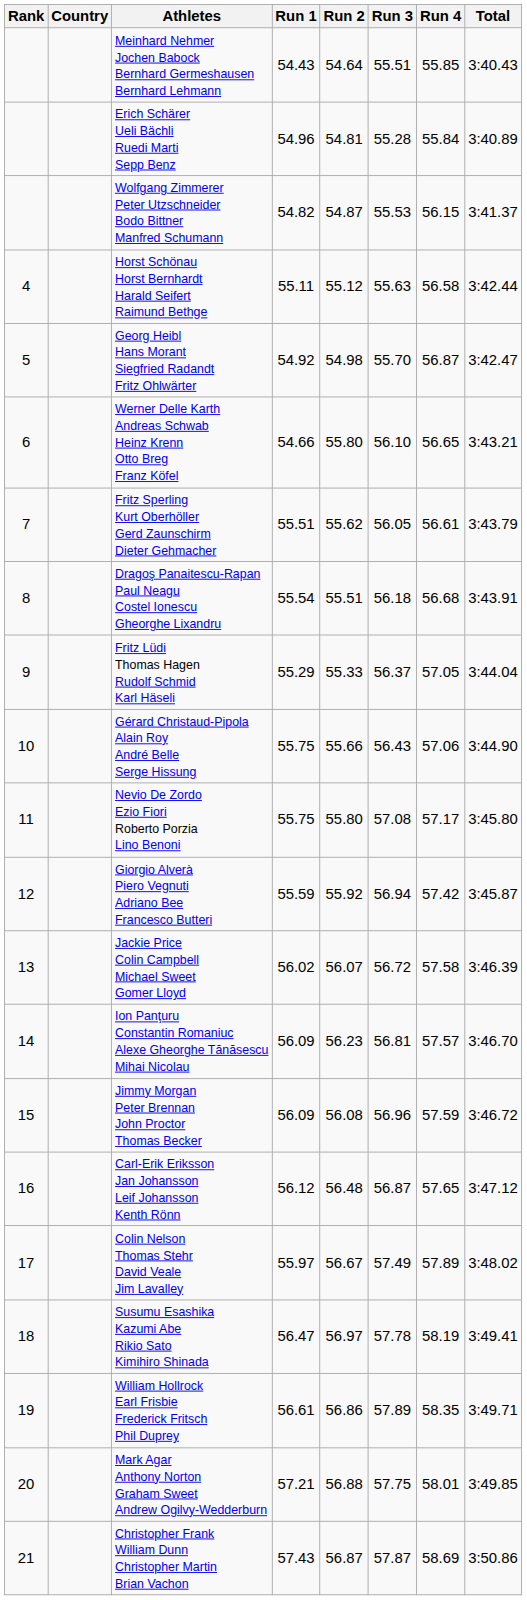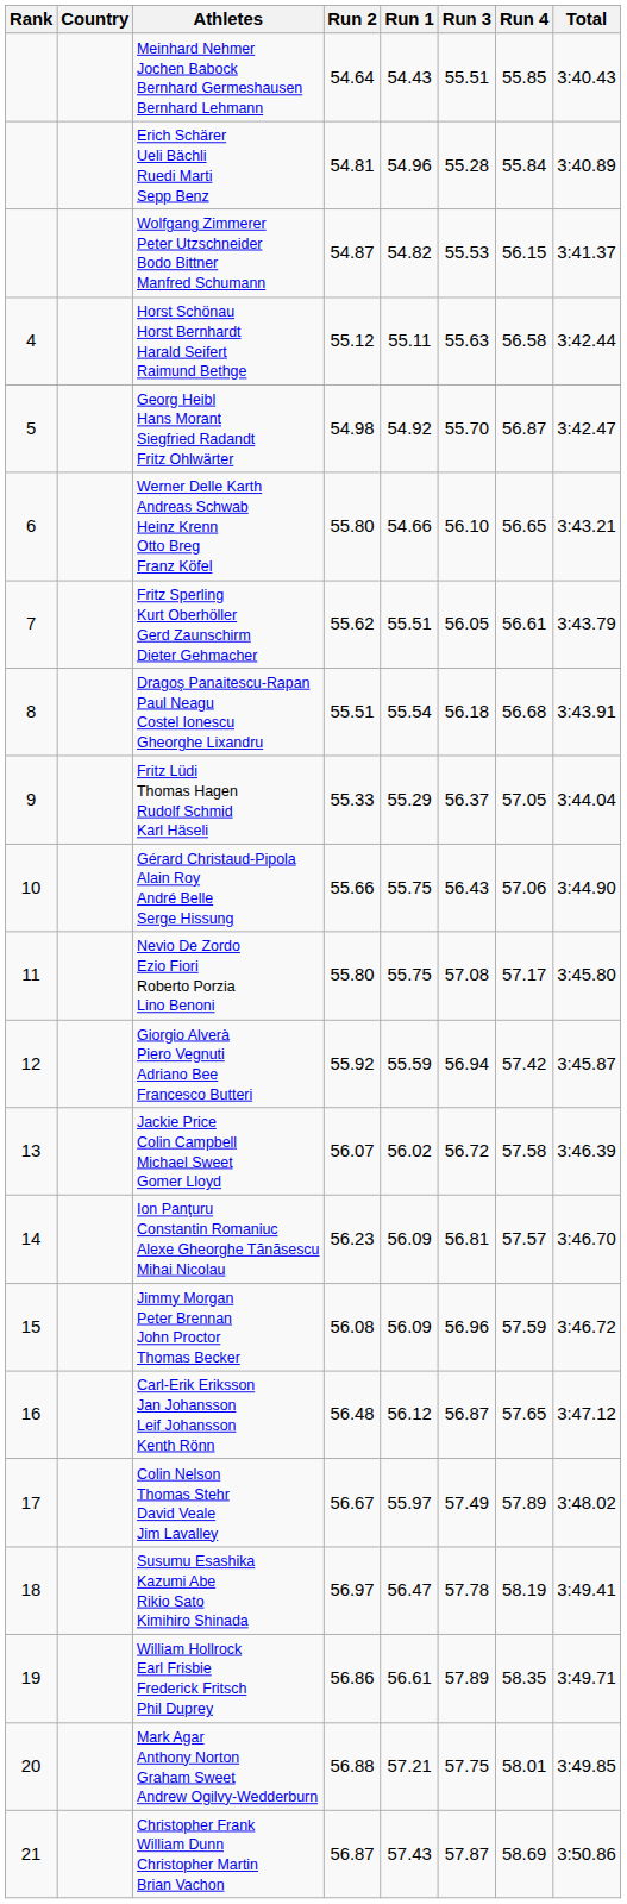 <table class="wikitable sortable" style="text-align:center">
 <tr>
 <th>Rank</th>
 <th>Country</th>
 <th>Athletes</th>
+<th>Run 2</th>
 <th>Run 1</th>
-<th>Run 2</th>
 <th>Run 3</th>
 <th>Run 4</th>
 <th>Total</th>
 </tr>
 <tr>
 <td></td>
 <td align=left></td>
 <td align=left><small> <a href='#'>Meinhard Nehmer</a> <br> <a href='#'>Jochen Babock</a> <br> <a href='#'>Bernhard Germeshausen</a> <br> <a href='#'>Bernhard Lehmann</a> </small></td>
+<td>54.64</td>
 <td>54.43</td>
-<td>54.64</td>
 <td>55.51</td>
 <td>55.85</td>
 <td>3:40.43</td>
 </tr>
 <tr>
 <td></td>
 <td align=left></td>
 <td align=left><small> <a href='#'>Erich Schärer</a> <br> <a href='#'>Ueli Bächli</a> <br> <a href='#'>Ruedi Marti</a> <br> <a href='#'>Sepp Benz</a> </small></td>
+<td>54.81</td>
 <td>54.96</td>
-<td>54.81</td>
 <td>55.28</td>
 <td>55.84</td>
 <td>3:40.89</td>
 </tr>
 <tr>
 <td></td>
 <td align=left></td>
 <td align=left><small> <a href='#'>Wolfgang Zimmerer</a> <br> <a href='#'>Peter Utzschneider</a> <br> <a href='#'>Bodo Bittner</a> <br> <a href='#'>Manfred Schumann</a> </small></td>
+<td>54.87</td>
 <td>54.82</td>
-<td>54.87</td>
 <td>55.53</td>
 <td>56.15</td>
 <td>3:41.37</td>
 </tr>
 <tr>
 <td>4</td>
 <td align=left></td>
 <td align=left><small> <a href='#'>Horst Schönau</a> <br> <a href='#'>Horst Bernhardt</a> <br> <a href='#'>Harald Seifert</a> <br> <a href='#'>Raimund Bethge</a></small></td>
+<td>55.12</td>
 <td>55.11</td>
-<td>55.12</td>
 <td>55.63</td>
 <td>56.58</td>
 <td>3:42.44</td>
 </tr>
 <tr>
 <td>5</td>
 <td align=left></td>
 <td align=left><small> <a href='#'>Georg Heibl</a> <br> <a href='#'>Hans Morant</a> <br> <a href='#'>Siegfried Radandt</a> <br> <a href='#'>Fritz Ohlwärter</a></small></td>
+<td>54.98</td>
 <td>54.92</td>
-<td>54.98</td>
 <td>55.70</td>
 <td>56.87</td>
 <td>3:42.47</td>
 </tr>
 <tr>
 <td>6</td>
 <td align=left></td>
 <td align=left><small> <a href='#'>Werner Delle Karth</a> <br> <a href='#'>Andreas Schwab</a> <br> <a href='#'>Heinz Krenn</a> <br> <a href='#'>Otto Breg</a><br> <a href='#'>Franz Köfel</a> </small></td>
+<td>55.80</td>
 <td>54.66</td>
-<td>55.80</td>
 <td>56.10</td>
 <td>56.65</td>
 <td>3:43.21</td>
 </tr>
 <tr>
 <td>7</td>
 <td align=left></td>
 <td align=left><small> <a href='#'>Fritz Sperling</a> <br> <a href='#'>Kurt Oberhöller</a> <br> <a href='#'>Gerd Zaunschirm</a> <br> <a href='#'>Dieter Gehmacher</a> </small></td>
+<td>55.62</td>
 <td>55.51</td>
-<td>55.62</td>
 <td>56.05</td>
 <td>56.61</td>
 <td>3:43.79</td>
 </tr>
 <tr>
 <td>8</td>
 <td align=left></td>
 <td align=left><small> <a href='#'>Dragoş Panaitescu-Rapan</a> <br> <a href='#'>Paul Neagu</a> <br> <a href='#'>Costel Ionescu</a> <br> <a href='#'>Gheorghe Lixandru</a> </small></td>
+<td>55.51</td>
 <td>55.54</td>
-<td>55.51</td>
 <td>56.18</td>
 <td>56.68</td>
 <td>3:43.91</td>
 </tr>
 <tr>
 <td>9</td>
 <td align=left></td>
 <td align=left><small> <a href='#'>Fritz Lüdi</a> <br> Thomas Hagen <br> <a href='#'>Rudolf Schmid</a> <br> <a href='#'>Karl Häseli</a></small></td>
+<td>55.33</td>
 <td>55.29</td>
-<td>55.33</td>
 <td>56.37</td>
 <td>57.05</td>
 <td>3:44.04</td>
 </tr>
 <tr>
 <td>10</td>
 <td align=left></td>
 <td align=left><small> <a href='#'>Gérard Christaud-Pipola</a> <br> <a href='#'>Alain Roy</a> <br> <a href='#'>André Belle</a> <br> <a href='#'>Serge Hissung</a></small></td>
+<td>55.66</td>
 <td>55.75</td>
-<td>55.66</td>
 <td>56.43</td>
 <td>57.06</td>
 <td>3:44.90</td>
 </tr>
 <tr>
 <td>11</td>
 <td align=left></td>
 <td align=left><small> <a href='#'>Nevio De Zordo</a> <br> <a href='#'>Ezio Fiori</a> <br> Roberto Porzia <br> <a href='#'>Lino Benoni</a> </small></td>
+<td>55.80</td>
 <td>55.75</td>
-<td>55.80</td>
 <td>57.08</td>
 <td>57.17</td>
 <td>3:45.80</td>
 </tr>
 <tr>
 <td>12</td>
 <td align=left></td>
 <td align=left><small> <a href='#'>Giorgio Alverà</a> <br> <a href='#'>Piero Vegnuti</a> <br> <a href='#'>Adriano Bee</a> <br> <a href='#'>Francesco Butteri</a></small></td>
+<td>55.92</td>
 <td>55.59</td>
-<td>55.92</td>
 <td>56.94</td>
 <td>57.42</td>
 <td>3:45.87</td>
 </tr>
 <tr>
 <td>13</td>
 <td align=left></td>
 <td align=left><small> <a href='#'>Jackie Price</a> <br> <a href='#'>Colin Campbell</a> <br> <a href='#'>Michael Sweet</a> <br> <a href='#'>Gomer Lloyd</a></small></td>
+<td>56.07</td>
 <td>56.02</td>
-<td>56.07</td>
 <td>56.72</td>
 <td>57.58</td>
 <td>3:46.39</td>
 </tr>
 <tr>
 <td>14</td>
 <td align=left></td>
 <td align=left><small> <a href='#'>Ion Panţuru</a> <br> <a href='#'>Constantin Romaniuc</a> <br> <a href='#'>Alexe Gheorghe Tănăsescu</a> <br> <a href='#'>Mihai Nicolau</a> </small></td>
+<td>56.23</td>
 <td>56.09</td>
-<td>56.23</td>
 <td>56.81</td>
 <td>57.57</td>
 <td>3:46.70</td>
 </tr>
 <tr>
 <td>15</td>
 <td align=left></td>
 <td align=left><small> <a href='#'>Jimmy Morgan</a> <br> <a href='#'>Peter Brennan</a> <br> <a href='#'>John Proctor</a> <br> <a href='#'>Thomas Becker</a></small></td>
+<td>56.08</td>
 <td>56.09</td>
-<td>56.08</td>
 <td>56.96</td>
 <td>57.59</td>
 <td>3:46.72</td>
 </tr>
 <tr>
 <td>16</td>
 <td align=left></td>
 <td align=left><small> <a href='#'>Carl-Erik Eriksson</a> <br> <a href='#'>Jan Johansson</a> <br> <a href='#'>Leif Johansson</a> <br> <a href='#'>Kenth Rönn</a> </small></td>
+<td>56.48</td>
 <td>56.12</td>
-<td>56.48</td>
 <td>56.87</td>
 <td>57.65</td>
 <td>3:47.12</td>
 </tr>
 <tr>
 <td>17</td>
 <td align=left></td>
 <td align=left><small> <a href='#'>Colin Nelson</a> <br> <a href='#'>Thomas Stehr</a> <br> <a href='#'>David Veale</a> <br> <a href='#'>Jim Lavalley</a></small></td>
+<td>56.67</td>
 <td>55.97</td>
-<td>56.67</td>
 <td>57.49</td>
 <td>57.89</td>
 <td>3:48.02</td>
 </tr>
 <tr>
 <td>18</td>
 <td align=left></td>
 <td align=left><small> <a href='#'>Susumu Esashika</a> <br> <a href='#'>Kazumi Abe</a> <br> <a href='#'>Rikio Sato</a> <br> <a href='#'>Kimihiro Shinada</a> </small></td>
+<td>56.97</td>
 <td>56.47</td>
-<td>56.97</td>
 <td>57.78</td>
 <td>58.19</td>
 <td>3:49.41</td>
 </tr>
 <tr>
 <td>19</td>
 <td align=left></td>
 <td align=left><small> <a href='#'>William Hollrock</a> <br> <a href='#'>Earl Frisbie</a> <br> <a href='#'>Frederick Fritsch</a> <br> <a href='#'>Phil Duprey</a> </small></td>
+<td>56.86</td>
 <td>56.61</td>
-<td>56.86</td>
 <td>57.89</td>
 <td>58.35</td>
 <td>3:49.71</td>
 </tr>
 <tr>
 <td>20</td>
 <td align=left></td>
 <td align=left><small> <a href='#'>Mark Agar</a> <br> <a href='#'>Anthony Norton</a> <br> <a href='#'>Graham Sweet</a> <br> <a href='#'>Andrew Ogilvy-Wedderburn</a> </small></td>
+<td>56.88</td>
 <td>57.21</td>
-<td>56.88</td>
 <td>57.75</td>
 <td>58.01</td>
 <td>3:49.85</td>
 </tr>
 <tr>
 <td>21</td>
 <td align=left></td>
 <td align=left><small> <a href='#'>Christopher Frank</a> <br> <a href='#'>William Dunn</a> <br> <a href='#'>Christopher Martin</a> <br> <a href='#'>Brian Vachon</a> </small></td>
+<td>56.87</td>
 <td>57.43</td>
-<td>56.87</td>
 <td>57.87</td>
 <td>58.69</td>
 <td>3:50.86</td>
 </tr>
 </table>
